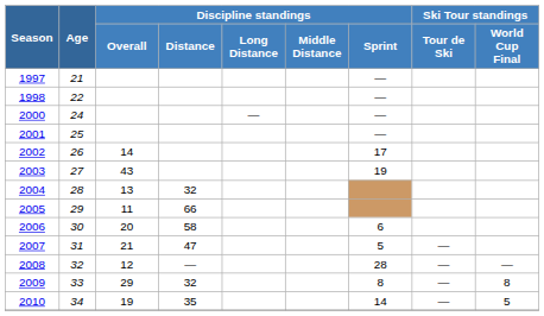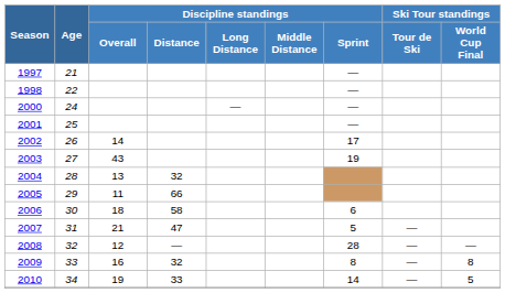 <table class="wikitable" style="font-size:95%; text-align:center; border:grey solid 1px; border-collapse:collapse; background:#ffffff;">
 <tr>
 <th style="background-color:#369; color:white; width:60px;" rowspan="2"> Season </th>
 <th style="background-color:#369; color:white; width:40px;" rowspan="2"> Age </th>
 <th style="background-color:#4180be; color:white;" colspan="5">Discipline standings</th>
 <th style="background-color:#4180be; color:white;" colspan="2">Ski Tour standings</th>
 </tr>
 <tr>
 <th style="background-color:#4180be; color:white; width:75px;">Overall</th>
 <th style="background-color:#4180be; color:white; width:75px;">Distance</th>
 <th style="background-color:#4180be; color:white; width:75px;">Long Distance</th>
 <th style="background-color:#4180be; color:white; width:75px;">Middle Distance</th>
 <th style="background-color:#4180be; color:white; width:75px;">Sprint</th>
 <th style="background-color:#4180be; color:white; width:75px;">Tour de<br>Ski</th>
 <th style="background-color:#4180be; color:white; width:75px;">World Cup<br>Final</th>
 </tr>
 <tr>
 <td><a href='#'>1997</a></td>
 <td><em>21</em></td>
 <td></td>
 <td></td>
 <td></td>
 <td></td>
 <td>—</td>
 <td></td>
 <td></td>
 </tr>
 <tr>
 <td><a href='#'>1998</a></td>
 <td><em>22</em></td>
 <td></td>
 <td></td>
 <td></td>
 <td></td>
 <td>—</td>
 <td></td>
 <td></td>
 </tr>
 <tr>
 <td><a href='#'>2000</a></td>
 <td><em>24</em></td>
 <td></td>
 <td></td>
 <td>—</td>
 <td></td>
 <td>—</td>
 <td></td>
 <td></td>
 </tr>
 <tr>
 <td><a href='#'>2001</a></td>
 <td><em>25</em></td>
 <td></td>
 <td></td>
 <td></td>
 <td></td>
 <td>—</td>
 <td></td>
 <td></td>
 </tr>
 <tr>
 <td><a href='#'>2002</a></td>
 <td><em>26</em></td>
 <td>14</td>
 <td></td>
 <td></td>
 <td></td>
 <td>17</td>
 <td></td>
 <td></td>
 </tr>
 <tr>
 <td><a href='#'>2003</a></td>
 <td><em>27</em></td>
 <td>43</td>
 <td></td>
 <td></td>
 <td></td>
 <td>19</td>
 <td></td>
 <td></td>
 </tr>
 <tr>
 <td><a href='#'>2004</a></td>
 <td><em>28</em></td>
 <td>13</td>
 <td>32</td>
 <td></td>
 <td></td>
 <td style="background:#c96;"></td>
 <td></td>
 <td></td>
 </tr>
 <tr>
 <td><a href='#'>2005</a></td>
 <td><em>29</em></td>
 <td>11</td>
 <td>66</td>
 <td></td>
 <td></td>
 <td style="background:#c96;"></td>
 <td></td>
 <td></td>
 </tr>
 <tr>
 <td><a href='#'>2006</a></td>
 <td><em>30</em></td>
-<td>20</td>
+<td>18</td>
 <td>58</td>
 <td></td>
 <td></td>
 <td>6</td>
 <td></td>
 <td></td>
 </tr>
 <tr>
 <td><a href='#'>2007</a></td>
 <td><em>31</em></td>
 <td>21</td>
 <td>47</td>
 <td></td>
 <td></td>
 <td>5</td>
 <td>—</td>
 <td></td>
 </tr>
 <tr>
 <td><a href='#'>2008</a></td>
 <td><em>32</em></td>
 <td>12</td>
 <td>—</td>
 <td></td>
 <td></td>
 <td>28</td>
 <td>—</td>
 <td>—</td>
 </tr>
 <tr>
 <td><a href='#'>2009</a></td>
 <td><em>33</em></td>
-<td>29</td>
+<td>16</td>
 <td>32</td>
 <td></td>
 <td></td>
 <td>8</td>
 <td>—</td>
 <td>8</td>
 </tr>
 <tr>
 <td><a href='#'>2010</a></td>
 <td><em>34</em></td>
 <td>19</td>
-<td>35</td>
+<td>33</td>
 <td></td>
 <td></td>
 <td>14</td>
 <td>—</td>
 <td>5</td>
 </tr>
 <tr>
 </tr>
 </table>
